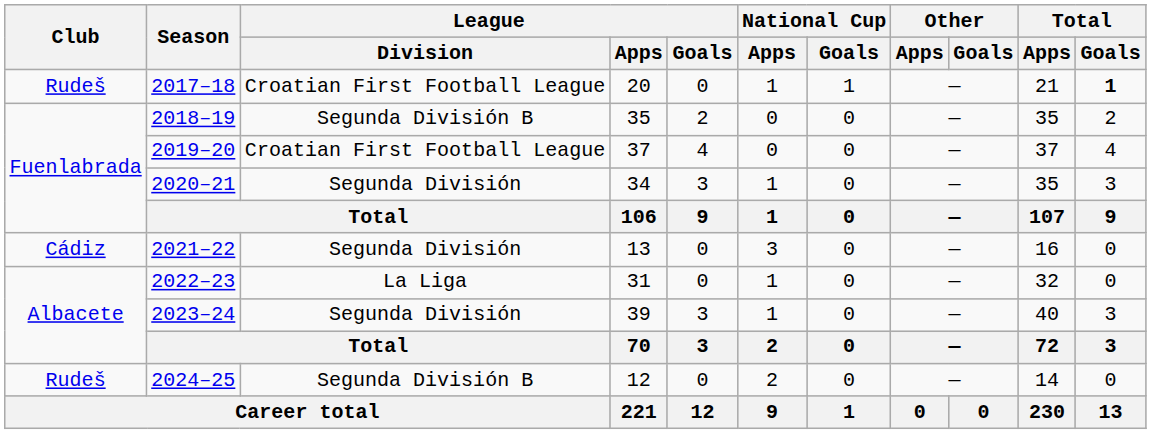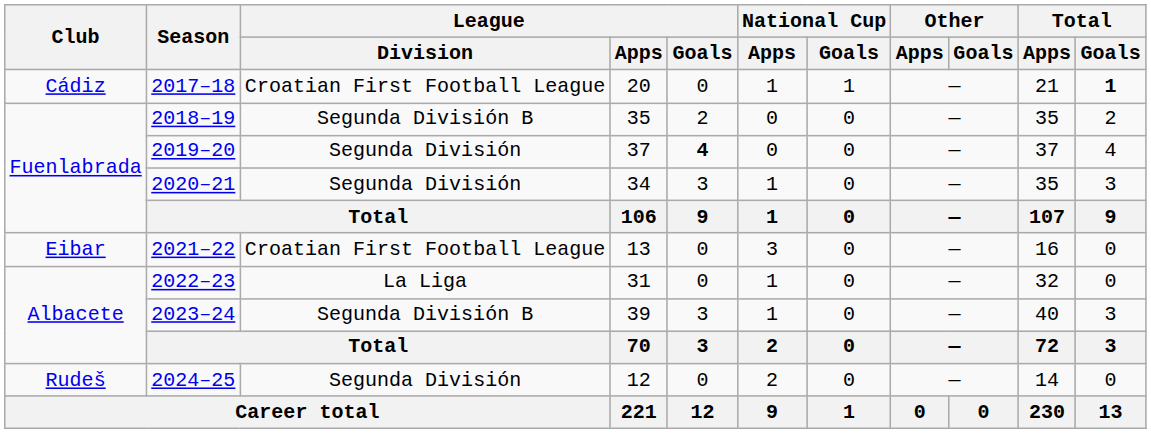 <table class="wikitable" style="text-align:center">
 <tr>
 <th rowspan="2">Club</th>
 <th rowspan="2">Season</th>
 <th colspan="3">League</th>
 <th colspan="2">National Cup</th>
 <th colspan="2">Other</th>
 <th colspan="2">Total</th>
 </tr>
 <tr>
 <th>Division</th>
 <th>Apps</th>
 <th>Goals</th>
 <th>Apps</th>
 <th>Goals</th>
 <th>Apps</th>
 <th>Goals</th>
 <th>Apps</th>
 <th>Goals</th>
 </tr>
 <tr>
-<td rowspan="1"><a href='#'>Rudeš</a></td>
+<td rowspan="1"><a href='#'>Cádiz</a></td>
 <td><a href='#'>2017–18</a></td>
 <td>Croatian First Football League</td>
 <td>20</td>
 <td>0</td>
 <td>1</td>
 <td>1</td>
 <td colspan="2">—</td>
 <td>21</td>
 <td><strong>1</strong></td>
 </tr>
 <tr>
 <td rowspan="4"><a href='#'>Fuenlabrada</a></td>
 <td><a href='#'>2018–19</a></td>
 <td>Segunda División B</td>
 <td>35</td>
 <td>2</td>
 <td>0</td>
 <td>0</td>
 <td colspan="2">—</td>
 <td>35</td>
 <td>2</td>
 </tr>
 <tr>
 <td><a href='#'>2019–20</a></td>
-<td>Croatian First Football League</td>
+<td>Segunda División</td>
 <td>37</td>
-<td>4</td>
+<td><strong>4</strong></td>
 <td>0</td>
 <td>0</td>
 <td colspan="2">—</td>
 <td>37</td>
 <td>4</td>
 </tr>
 <tr>
 <td><a href='#'>2020–21</a></td>
 <td>Segunda División</td>
 <td>34</td>
 <td>3</td>
 <td>1</td>
 <td>0</td>
 <td colspan="2">—</td>
 <td>35</td>
 <td>3</td>
 </tr>
 <tr>
 <th colspan="2">Total</th>
 <th>106</th>
 <th>9</th>
 <th>1</th>
 <th>0</th>
 <th colspan="2">—</th>
 <th>107</th>
 <th>9</th>
 </tr>
 <tr>
-<td rowspan="1"><a href='#'>Cádiz</a></td>
+<td rowspan="1"><a href='#'>Eibar</a></td>
 <td><a href='#'>2021–22</a></td>
-<td>Segunda División</td>
+<td>Croatian First Football League</td>
 <td>13</td>
 <td>0</td>
 <td>3</td>
 <td>0</td>
 <td colspan="2">—</td>
 <td>16</td>
 <td>0</td>
 </tr>
 <tr>
 <td rowspan="3"><a href='#'>Albacete</a></td>
 <td><a href='#'>2022–23</a></td>
 <td>La Liga</td>
 <td>31</td>
 <td>0</td>
 <td>1</td>
 <td>0</td>
 <td colspan="2">—</td>
 <td>32</td>
 <td>0</td>
 </tr>
 <tr>
 <td><a href='#'>2023–24</a></td>
-<td>Segunda División</td>
+<td>Segunda División B</td>
 <td>39</td>
 <td>3</td>
 <td>1</td>
 <td>0</td>
 <td colspan="2">—</td>
 <td>40</td>
 <td>3</td>
 </tr>
 <tr>
 <th colspan="2">Total</th>
 <th>70</th>
 <th>3</th>
 <th>2</th>
 <th>0</th>
 <th colspan="2">—</th>
 <th>72</th>
 <th>3</th>
 </tr>
 <tr>
 <td rowspan="1"><a href='#'>Rudeš</a></td>
 <td><a href='#'>2024–25</a></td>
-<td>Segunda División B</td>
+<td>Segunda División</td>
 <td>12</td>
 <td>0</td>
 <td>2</td>
 <td>0</td>
 <td colspan="2">—</td>
 <td>14</td>
 <td>0</td>
 </tr>
 <tr>
 <th colspan="3">Career total</th>
 <th>221</th>
 <th>12</th>
 <th>9</th>
 <th>1</th>
 <th>0</th>
 <th>0</th>
 <th>230</th>
 <th>13</th>
 </tr>
 </table>
